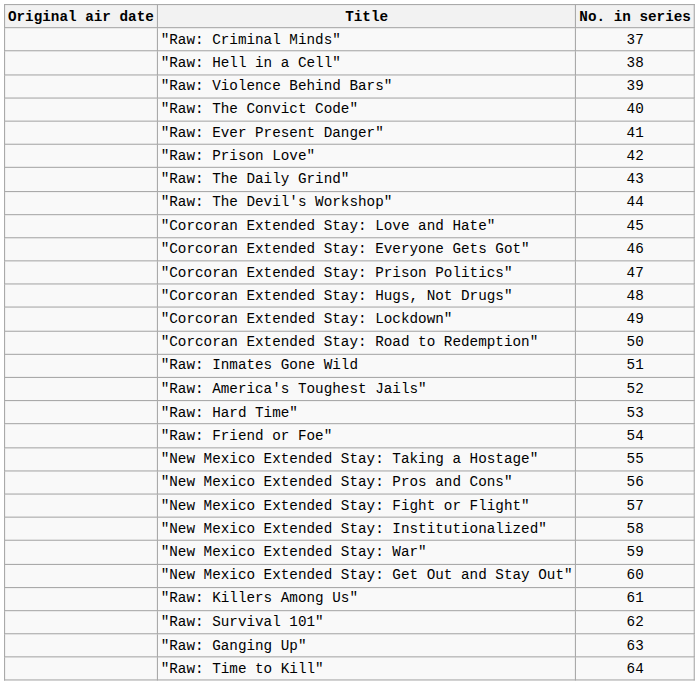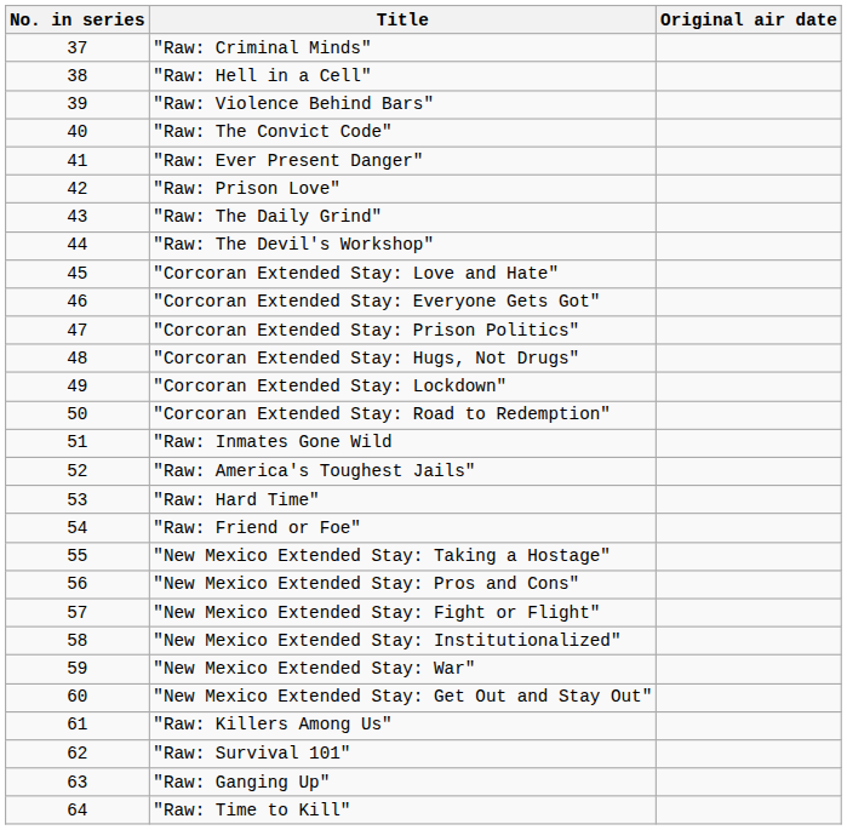 <table class="wikitable plainrowheaders" style="text-align:center">
 <tr>
+<th scope="col">No. in series</th>
+<th scope="col">Title</th>
 <th scope="col">Original air date</th>
-<th scope="col">Title</th>
-<th scope="col">No. in series</th>
 </tr>
 <tr>
+<td scope="row">37</td>
+<td style="text-align:left">"Raw: Criminal Minds"</td>
 <td></td>
-<td style="text-align:left">"Raw: Criminal Minds"</td>
-<td scope="row">37</td>
 </tr>
 <tr>
+<td scope="row">38</td>
+<td style="text-align:left">"Raw: Hell in a Cell"</td>
 <td></td>
-<td style="text-align:left">"Raw: Hell in a Cell"</td>
-<td scope="row">38</td>
 </tr>
 <tr>
+<td scope="row">39</td>
+<td style="text-align:left">"Raw: Violence Behind Bars"</td>
 <td></td>
-<td style="text-align:left">"Raw: Violence Behind Bars"</td>
-<td scope="row">39</td>
 </tr>
 <tr>
+<td scope="row">40</td>
+<td style="text-align:left">"Raw: The Convict Code"</td>
 <td></td>
-<td style="text-align:left">"Raw: The Convict Code"</td>
-<td scope="row">40</td>
 </tr>
 <tr>
+<td scope="row">41</td>
+<td style="text-align:left">"Raw: Ever Present Danger"</td>
 <td></td>
-<td style="text-align:left">"Raw: Ever Present Danger"</td>
-<td scope="row">41</td>
 </tr>
 <tr>
+<td scope="row">42</td>
+<td style="text-align:left">"Raw: Prison Love"</td>
 <td></td>
-<td style="text-align:left">"Raw: Prison Love"</td>
-<td scope="row">42</td>
 </tr>
 <tr>
+<td scope="row">43</td>
+<td style="text-align:left">"Raw: The Daily Grind"</td>
 <td></td>
-<td style="text-align:left">"Raw: The Daily Grind"</td>
-<td scope="row">43</td>
 </tr>
 <tr>
+<td scope="row">44</td>
+<td style="text-align:left">"Raw: The Devil's Workshop"</td>
 <td></td>
-<td style="text-align:left">"Raw: The Devil's Workshop"</td>
-<td scope="row">44</td>
 </tr>
 <tr>
+<td scope="row">45</td>
+<td style="text-align:left">"Corcoran Extended Stay: Love and Hate"</td>
 <td></td>
-<td style="text-align:left">"Corcoran Extended Stay: Love and Hate"</td>
-<td scope="row">45</td>
 </tr>
 <tr>
+<td scope="row">46</td>
+<td style="text-align:left">"Corcoran Extended Stay: Everyone Gets Got"</td>
 <td></td>
-<td style="text-align:left">"Corcoran Extended Stay: Everyone Gets Got"</td>
-<td scope="row">46</td>
 </tr>
 <tr>
+<td scope="row">47</td>
+<td style="text-align:left">"Corcoran Extended Stay: Prison Politics"</td>
 <td></td>
-<td style="text-align:left">"Corcoran Extended Stay: Prison Politics"</td>
-<td scope="row">47</td>
 </tr>
 <tr>
+<td scope="row">48</td>
+<td style="text-align:left">"Corcoran Extended Stay: Hugs, Not Drugs"</td>
 <td></td>
-<td style="text-align:left">"Corcoran Extended Stay: Hugs, Not Drugs"</td>
-<td scope="row">48</td>
 </tr>
 <tr>
+<td scope="row">49</td>
+<td style="text-align:left">"Corcoran Extended Stay: Lockdown"</td>
 <td></td>
-<td style="text-align:left">"Corcoran Extended Stay: Lockdown"</td>
-<td scope="row">49</td>
 </tr>
 <tr>
+<td scope="row">50</td>
+<td style="text-align:left">"Corcoran Extended Stay: Road to Redemption"</td>
 <td></td>
-<td style="text-align:left">"Corcoran Extended Stay: Road to Redemption"</td>
-<td scope="row">50</td>
 </tr>
 <tr>
+<td scope="row">51</td>
+<td style="text-align:left">"Raw: Inmates Gone Wild</td>
 <td></td>
-<td style="text-align:left">"Raw: Inmates Gone Wild</td>
-<td scope="row">51</td>
 </tr>
 <tr>
+<td scope="row">52</td>
+<td style="text-align:left">"Raw: America's Toughest Jails"</td>
 <td></td>
-<td style="text-align:left">"Raw: America's Toughest Jails"</td>
-<td scope="row">52</td>
 </tr>
 <tr>
+<td scope="row">53</td>
+<td style="text-align:left">"Raw: Hard Time"</td>
 <td></td>
-<td style="text-align:left">"Raw: Hard Time"</td>
-<td scope="row">53</td>
 </tr>
 <tr>
+<td scope="row">54</td>
+<td style="text-align:left">"Raw: Friend or Foe"</td>
 <td></td>
-<td style="text-align:left">"Raw: Friend or Foe"</td>
-<td scope="row">54</td>
 </tr>
 <tr>
+<td scope="row">55</td>
+<td style="text-align:left">"New Mexico Extended Stay: Taking a Hostage"</td>
 <td></td>
-<td style="text-align:left">"New Mexico Extended Stay: Taking a Hostage"</td>
-<td scope="row">55</td>
 </tr>
 <tr>
+<td scope="row">56</td>
+<td style="text-align:left">"New Mexico Extended Stay: Pros and Cons"</td>
 <td></td>
-<td style="text-align:left">"New Mexico Extended Stay: Pros and Cons"</td>
-<td scope="row">56</td>
 </tr>
 <tr>
+<td scope="row">57</td>
+<td style="text-align:left">"New Mexico Extended Stay: Fight or Flight"</td>
 <td></td>
-<td style="text-align:left">"New Mexico Extended Stay: Fight or Flight"</td>
-<td scope="row">57</td>
 </tr>
 <tr>
+<td scope="row">58</td>
+<td style="text-align:left">"New Mexico Extended Stay: Institutionalized"</td>
 <td></td>
-<td style="text-align:left">"New Mexico Extended Stay: Institutionalized"</td>
-<td scope="row">58</td>
 </tr>
 <tr>
+<td scope="row">59</td>
+<td style="text-align:left">"New Mexico Extended Stay: War"</td>
 <td></td>
-<td style="text-align:left">"New Mexico Extended Stay: War"</td>
-<td scope="row">59</td>
 </tr>
 <tr>
+<td scope="row">60</td>
+<td style="text-align:left">"New Mexico Extended Stay: Get Out and Stay Out"</td>
 <td></td>
-<td style="text-align:left">"New Mexico Extended Stay: Get Out and Stay Out"</td>
-<td scope="row">60</td>
 </tr>
 <tr>
+<td scope="row">61</td>
+<td style="text-align:left">"Raw: Killers Among Us"</td>
 <td></td>
-<td style="text-align:left">"Raw: Killers Among Us"</td>
-<td scope="row">61</td>
 </tr>
 <tr>
+<td scope="row">62</td>
+<td style="text-align:left">"Raw: Survival 101"</td>
 <td></td>
-<td style="text-align:left">"Raw: Survival 101"</td>
-<td scope="row">62</td>
 </tr>
 <tr>
+<td scope="row">63</td>
+<td style="text-align:left">"Raw: Ganging Up"</td>
 <td></td>
-<td style="text-align:left">"Raw: Ganging Up"</td>
-<td scope="row">63</td>
 </tr>
 <tr>
+<td scope="row">64</td>
+<td style="text-align:left">"Raw: Time to Kill"</td>
 <td></td>
-<td style="text-align:left">"Raw: Time to Kill"</td>
-<td scope="row">64</td>
 </tr>
 </table>
